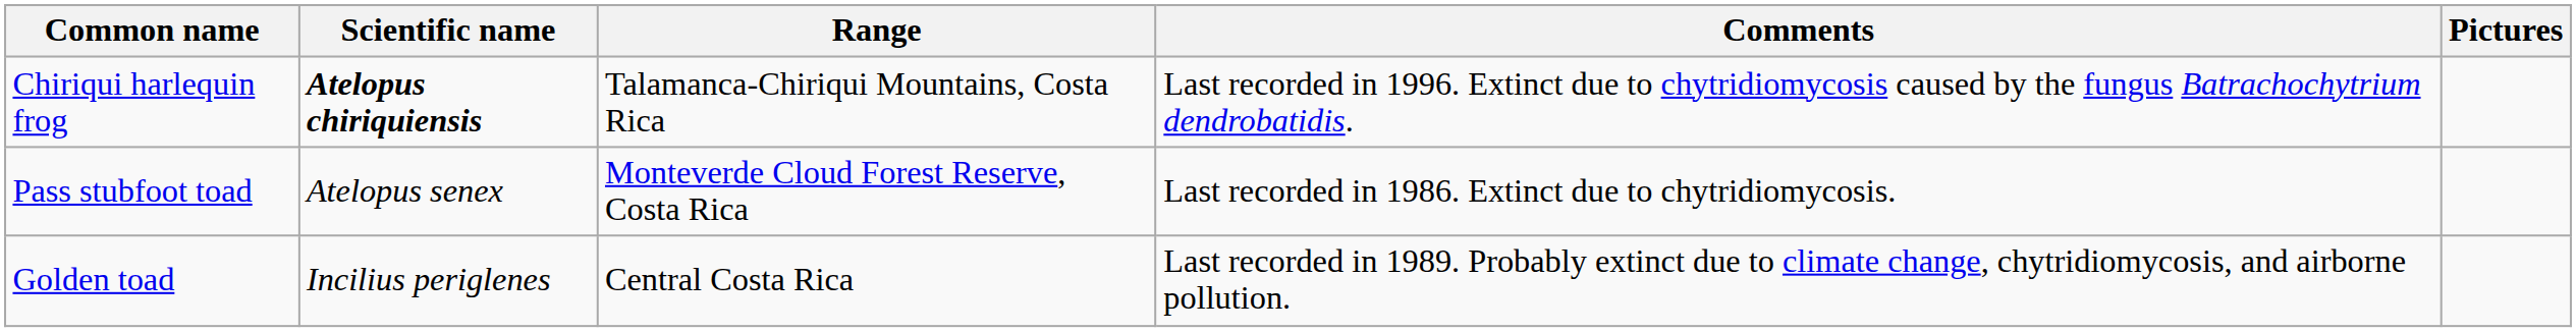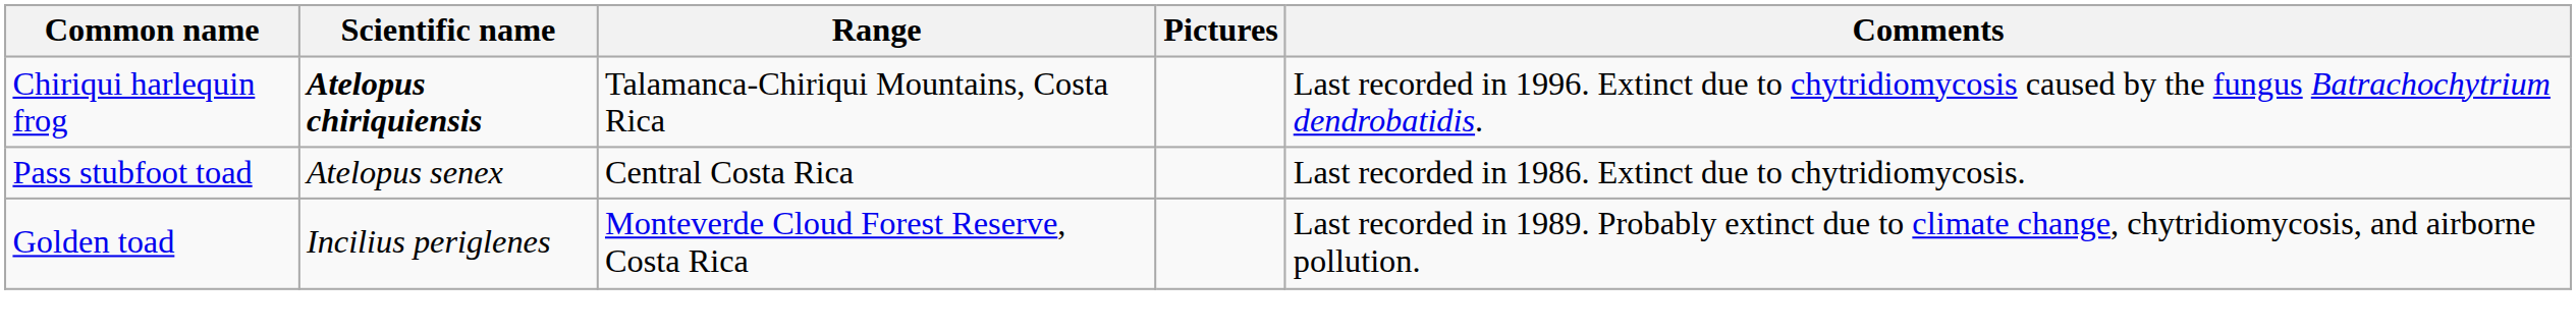 <table class="wikitable sortable">
 <tr>
 <th>Common name</th>
 <th>Scientific name</th>
 <th>Range</th>
+<th>Pictures</th>
 <th class="unsortable">Comments</th>
-<th>Pictures</th>
 </tr>
 <tr>
 <td><a href='#'>Chiriqui harlequin frog</a></td>
 <td><strong><em>Atelopus chiriquiensis</em></strong></td>
 <td>Talamanca-Chiriqui Mountains, Costa Rica</td>
+<td></td>
 <td>Last recorded in 1996. Extinct due to <a href='#'>chytridiomycosis</a> caused by the <a href='#'>fungus</a> <em><a href='#'>Batrachochytrium dendrobatidis</a></em>.</td>
-<td></td>
 </tr>
 <tr>
 <td><a href='#'>Pass stubfoot toad</a></td>
 <td><em>Atelopus senex</em></td>
-<td><a href='#'>Monteverde Cloud Forest Reserve</a>, Costa Rica</td>
+<td>Central Costa Rica</td>
+<td></td>
 <td>Last recorded in 1986. Extinct due to chytridiomycosis.</td>
-<td></td>
 </tr>
 <tr>
 <td><a href='#'>Golden toad</a></td>
 <td><em>Incilius periglenes</em></td>
-<td>Central Costa Rica</td>
+<td><a href='#'>Monteverde Cloud Forest Reserve</a>, Costa Rica</td>
+<td></td>
 <td>Last recorded in 1989. Probably extinct due to <a href='#'>climate change</a>, chytridiomycosis, and airborne pollution.</td>
-<td></td>
 </tr>
 </table>
